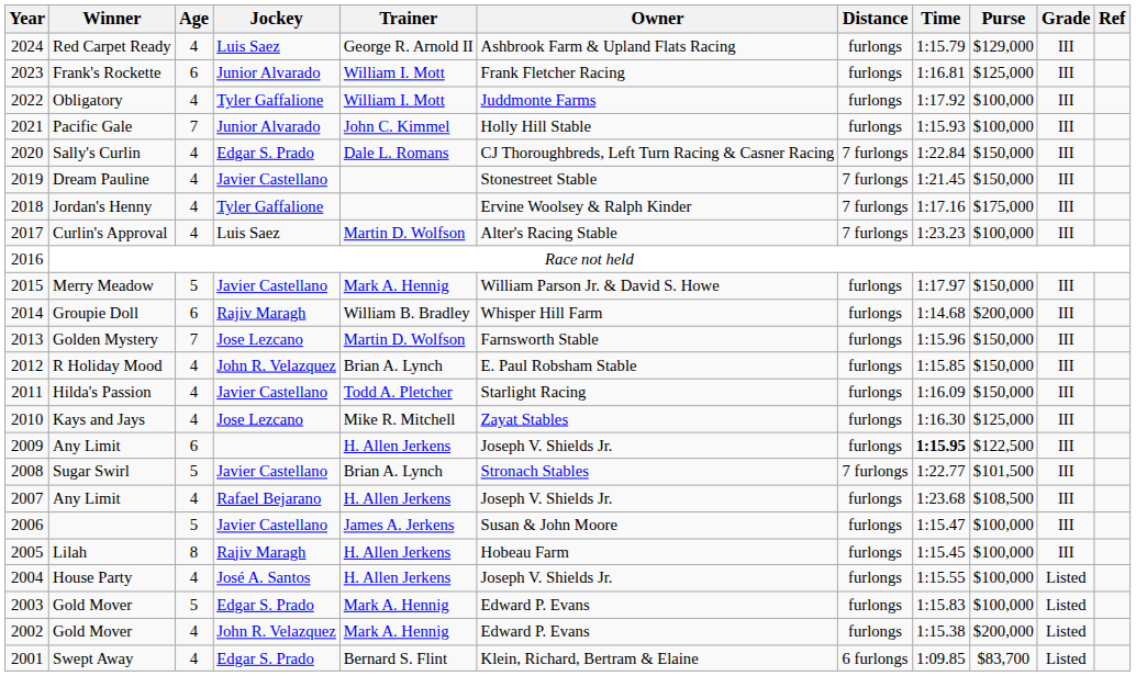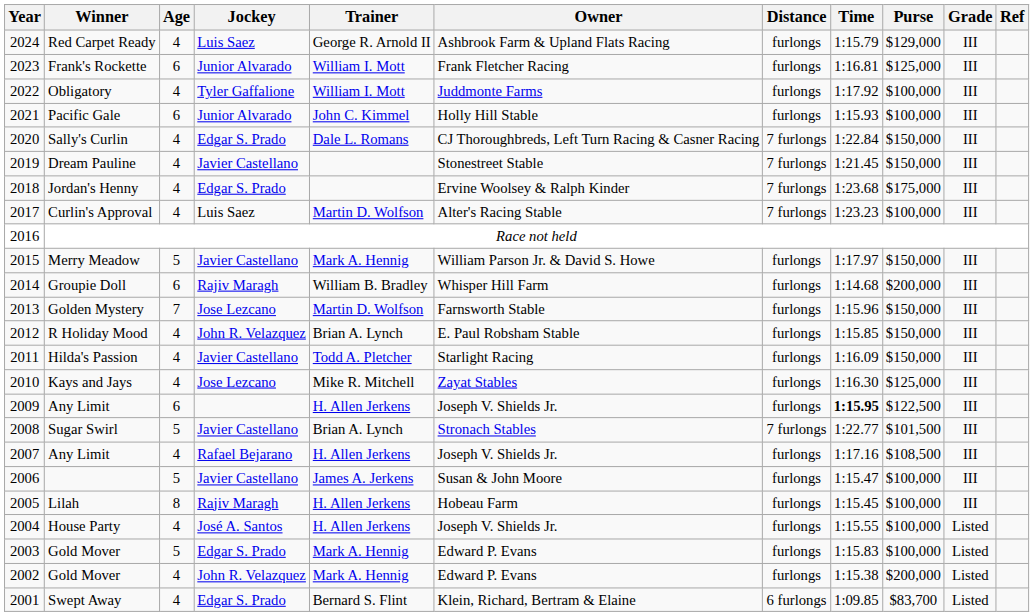 <table class="wikitable sortable">
 <tr>
 <th>Year</th>
 <th>Winner</th>
 <th>Age</th>
 <th>Jockey</th>
 <th>Trainer</th>
 <th>Owner</th>
 <th>Distance</th>
 <th>Time</th>
 <th>Purse</th>
 <th>Grade</th>
 <th>Ref</th>
 </tr>
 <tr style="font-size:90%; ">
 <td align=center>2024</td>
 <td>Red Carpet Ready</td>
 <td align=center>4</td>
 <td><a href='#'>Luis Saez</a></td>
 <td>George R. Arnold II</td>
 <td>Ashbrook Farm & Upland Flats Racing</td>
 <td align=center> furlongs</td>
 <td align=center>1:15.79</td>
 <td align=center>$129,000</td>
 <td align=center>III</td>
 <td></td>
 </tr>
 <tr style="font-size:90%; ">
 <td align=center>2023</td>
 <td>Frank's Rockette</td>
 <td align=center>6</td>
 <td><a href='#'>Junior Alvarado</a></td>
 <td><a href='#'>William I. Mott</a></td>
 <td>Frank Fletcher Racing</td>
 <td align=center> furlongs</td>
 <td align=center>1:16.81</td>
 <td align=center>$125,000</td>
 <td align=center>III</td>
 <td></td>
 </tr>
 <tr style="font-size:90%; ">
 <td align=center>2022</td>
 <td>Obligatory</td>
 <td align=center>4</td>
 <td><a href='#'>Tyler Gaffalione</a></td>
 <td><a href='#'>William I. Mott</a></td>
 <td><a href='#'>Juddmonte Farms</a></td>
 <td align=center> furlongs</td>
 <td align=center>1:17.92</td>
 <td align=center>$100,000</td>
 <td align=center>III</td>
 <td></td>
 </tr>
 <tr style="font-size:90%; ">
 <td align=center>2021</td>
 <td>Pacific Gale</td>
-<td align=center>7</td>
+<td align=center>6</td>
 <td><a href='#'>Junior Alvarado</a></td>
 <td><a href='#'>John C. Kimmel</a></td>
 <td>Holly Hill Stable</td>
 <td align=center> furlongs</td>
 <td align=center>1:15.93</td>
 <td align=center>$100,000</td>
 <td align=center>III</td>
 <td></td>
 </tr>
 <tr style="font-size:90%; ">
 <td align=center>2020</td>
 <td>Sally's Curlin</td>
 <td align=center>4</td>
 <td><a href='#'>Edgar S. Prado</a></td>
 <td><a href='#'>Dale L. Romans</a></td>
 <td>CJ Thoroughbreds, Left Turn Racing & Casner Racing</td>
 <td align=center>7 furlongs</td>
 <td align=center>1:22.84</td>
 <td align=center>$150,000</td>
 <td align=center>III</td>
 <td></td>
 </tr>
 <tr style="font-size:90%; ">
 <td align=center>2019</td>
 <td>Dream Pauline</td>
 <td align=center>4</td>
 <td><a href='#'>Javier Castellano</a></td>
 <td></td>
 <td>Stonestreet Stable</td>
 <td align=center>7 furlongs</td>
 <td align=center>1:21.45</td>
 <td align=center>$150,000</td>
 <td align=center>III</td>
 <td></td>
 </tr>
 <tr style="font-size:90%; ">
 <td align=center>2018</td>
 <td>Jordan's Henny</td>
 <td align=center>4</td>
-<td><a href='#'>Tyler Gaffalione</a></td>
+<td><a href='#'>Edgar S. Prado</a></td>
 <td></td>
 <td>Ervine Woolsey & Ralph Kinder</td>
 <td align=center>7 furlongs</td>
-<td align=center>1:17.16</td>
+<td align=center>1:23.68</td>
 <td align=center>$175,000</td>
 <td align=center>III</td>
 <td></td>
 </tr>
 <tr style="font-size:90%; ">
 <td align=center>2017</td>
 <td>Curlin's Approval</td>
 <td align=center>4</td>
 <td>Luis Saez</td>
 <td><a href='#'>Martin D. Wolfson</a></td>
 <td>Alter's Racing Stable</td>
 <td align=center>7 furlongs</td>
 <td align=center>1:23.23</td>
 <td align=center>$100,000</td>
 <td align=center>III</td>
 <td></td>
 </tr>
 <tr style="font-size:90%; background-color:white">
 <td align="center">2016</td>
 <td align="center" colspan=10><em>Race not held</em></td>
 </tr>
 <tr style="font-size:90%; ">
 <td align=center>2015</td>
 <td>Merry Meadow</td>
 <td align=center>5</td>
 <td><a href='#'>Javier Castellano</a></td>
 <td><a href='#'>Mark A. Hennig</a></td>
 <td>William  Parson Jr. & David S. Howe</td>
 <td align=center> furlongs</td>
 <td align=center>1:17.97</td>
 <td align=center>$150,000</td>
 <td align=center>III</td>
 <td></td>
 </tr>
 <tr style="font-size:90%; ">
 <td align=center>2014</td>
 <td>Groupie Doll</td>
 <td align=center>6</td>
 <td><a href='#'>Rajiv Maragh</a></td>
 <td>William B. Bradley</td>
 <td>Whisper Hill Farm</td>
 <td align=center> furlongs</td>
 <td align=center>1:14.68</td>
 <td align=center>$200,000</td>
 <td align=center>III</td>
 <td></td>
 </tr>
 <tr style="font-size:90%; ">
 <td align=center>2013</td>
 <td>Golden Mystery</td>
 <td align=center>7</td>
 <td><a href='#'>Jose Lezcano</a></td>
 <td><a href='#'>Martin D. Wolfson</a></td>
 <td>Farnsworth Stable</td>
 <td align=center> furlongs</td>
 <td align=center>1:15.96</td>
 <td align=center>$150,000</td>
 <td align=center>III</td>
 <td></td>
 </tr>
 <tr style="font-size:90%; ">
 <td align=center>2012</td>
 <td>R Holiday Mood</td>
 <td align=center>4</td>
 <td><a href='#'>John R. Velazquez</a></td>
 <td>Brian A. Lynch</td>
 <td>E. Paul Robsham Stable</td>
 <td align=center> furlongs</td>
 <td align=center>1:15.85</td>
 <td align=center>$150,000</td>
 <td align=center>III</td>
 <td></td>
 </tr>
 <tr style="font-size:90%; ">
 <td align=center>2011</td>
 <td>Hilda's Passion</td>
 <td align=center>4</td>
 <td><a href='#'>Javier Castellano</a></td>
 <td><a href='#'>Todd A. Pletcher</a></td>
 <td>Starlight Racing</td>
 <td align=center> furlongs</td>
 <td align=center>1:16.09</td>
 <td align=center>$150,000</td>
 <td align=center>III</td>
 <td></td>
 </tr>
 <tr style="font-size:90%; ">
 <td align=center>2010</td>
 <td>Kays and Jays</td>
 <td align=center>4</td>
 <td><a href='#'>Jose Lezcano</a></td>
 <td>Mike R. Mitchell</td>
 <td><a href='#'>Zayat Stables</a></td>
 <td align=center> furlongs</td>
 <td align=center>1:16.30</td>
 <td align=center>$125,000</td>
 <td align=center>III</td>
 <td></td>
 </tr>
 <tr style="font-size:90%; ">
 <td align=center>2009</td>
 <td>Any Limit</td>
 <td align=center>6</td>
 <td></td>
 <td><a href='#'>H. Allen Jerkens</a></td>
 <td>Joseph V. Shields Jr.</td>
 <td align=center> furlongs</td>
 <td align=center><strong>1:15.95</strong></td>
 <td align=center>$122,500</td>
 <td align=center>III</td>
 <td></td>
 </tr>
 <tr style="font-size:90%; ">
 <td align=center>2008</td>
 <td>Sugar Swirl</td>
 <td align=center>5</td>
 <td><a href='#'>Javier Castellano</a></td>
 <td>Brian A. Lynch</td>
 <td><a href='#'>Stronach Stables</a></td>
 <td align=center>7 furlongs</td>
 <td align=center>1:22.77</td>
 <td align=center>$101,500</td>
 <td align=center>III</td>
 <td></td>
 </tr>
 <tr style="font-size:90%; ">
 <td align=center>2007</td>
 <td>Any Limit</td>
 <td align=center>4</td>
 <td><a href='#'>Rafael Bejarano</a></td>
 <td><a href='#'>H. Allen Jerkens</a></td>
 <td>Joseph V. Shields Jr.</td>
 <td align=center> furlongs</td>
-<td align=center>1:23.68</td>
+<td align=center>1:17.16</td>
 <td align=center>$108,500</td>
 <td align=center>III</td>
 <td></td>
 </tr>
 <tr style="font-size:90%; ">
 <td align=center>2006</td>
 <td></td>
 <td align=center>5</td>
 <td><a href='#'>Javier Castellano</a></td>
 <td><a href='#'>James A. Jerkens</a></td>
 <td>Susan & John Moore</td>
 <td align=center> furlongs</td>
 <td align=center>1:15.47</td>
 <td align=center>$100,000</td>
 <td align=center>III</td>
 <td></td>
 </tr>
 <tr style="font-size:90%; ">
 <td align=center>2005</td>
 <td>Lilah</td>
 <td align=center>8</td>
 <td><a href='#'>Rajiv Maragh</a></td>
 <td><a href='#'>H. Allen Jerkens</a></td>
 <td>Hobeau Farm</td>
 <td align=center> furlongs</td>
 <td align=center>1:15.45</td>
 <td align=center>$100,000</td>
 <td align=center>III</td>
 <td></td>
 </tr>
 <tr style="font-size:90%; ">
 <td align=center>2004</td>
 <td>House Party</td>
 <td align=center>4</td>
 <td><a href='#'>José A. Santos</a></td>
 <td><a href='#'>H. Allen Jerkens</a></td>
 <td>Joseph V. Shields Jr.</td>
 <td align=center> furlongs</td>
 <td align=center>1:15.55</td>
 <td align=center>$100,000</td>
 <td align=center>Listed</td>
 <td></td>
 </tr>
 <tr style="font-size:90%; ">
 <td align=center>2003</td>
 <td>Gold Mover</td>
 <td align=center>5</td>
 <td><a href='#'>Edgar S. Prado</a></td>
 <td><a href='#'>Mark A. Hennig</a></td>
 <td>Edward P. Evans</td>
 <td align=center> furlongs</td>
 <td align=center>1:15.83</td>
 <td align=center>$100,000</td>
 <td align=center>Listed</td>
 <td></td>
 </tr>
 <tr style="font-size:90%; ">
 <td align=center>2002</td>
 <td>Gold Mover</td>
 <td align=center>4</td>
 <td><a href='#'>John R. Velazquez</a></td>
 <td><a href='#'>Mark A. Hennig</a></td>
 <td>Edward P. Evans</td>
 <td align=center> furlongs</td>
 <td align=center>1:15.38</td>
 <td align=center>$200,000</td>
 <td align=center>Listed</td>
 <td></td>
 </tr>
 <tr style="font-size:90%; ">
 <td align=center>2001</td>
 <td>Swept Away</td>
 <td align=center>4</td>
 <td><a href='#'>Edgar S. Prado</a></td>
 <td>Bernard S. Flint</td>
 <td>Klein, Richard, Bertram & Elaine</td>
 <td align=center>6 furlongs</td>
 <td align=center>1:09.85</td>
 <td align=center>$83,700</td>
 <td align=center>Listed</td>
 <td></td>
 </tr>
 </table>
